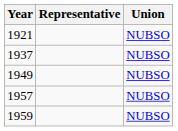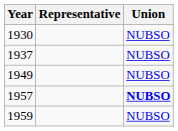 <table class="wikitable sortable">
 <tr>
 <th>Year</th>
 <th>Representative</th>
 <th>Union</th>
 </tr>
 <tr>
-<td>1921</td>
+<td>1930</td>
 <td></td>
 <td><a href='#'>NUBSO</a></td>
 </tr>
 <tr>
 <td>1937</td>
 <td></td>
 <td><a href='#'>NUBSO</a></td>
 </tr>
 <tr>
 <td>1949</td>
 <td></td>
 <td><a href='#'>NUBSO</a></td>
 </tr>
 <tr>
 <td>1957</td>
 <td></td>
-<td><a href='#'>NUBSO</a></td>
+<td><strong><a href='#'>NUBSO</a></strong></td>
 </tr>
 <tr>
 <td>1959</td>
 <td></td>
 <td><a href='#'>NUBSO</a></td>
 </tr>
 </table>
